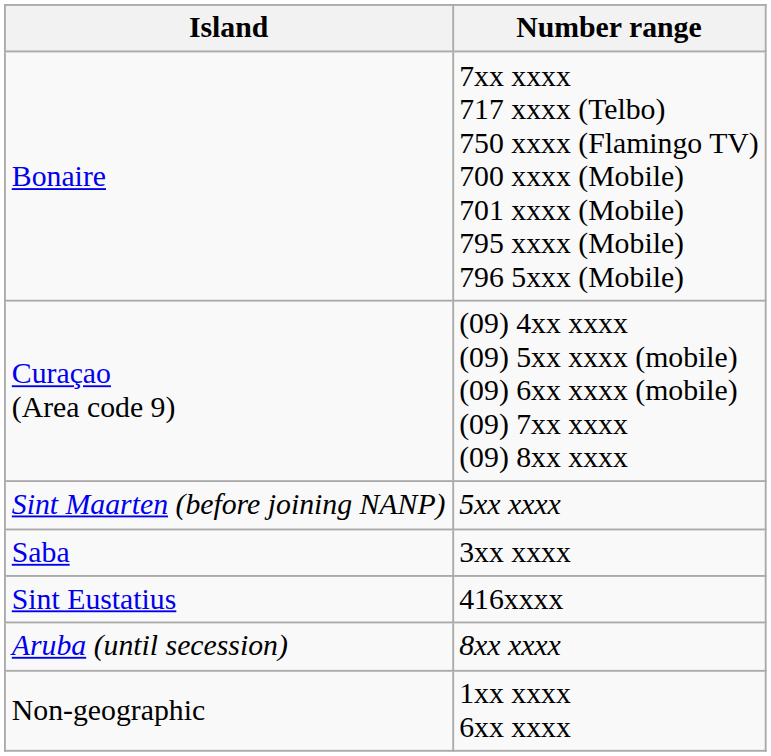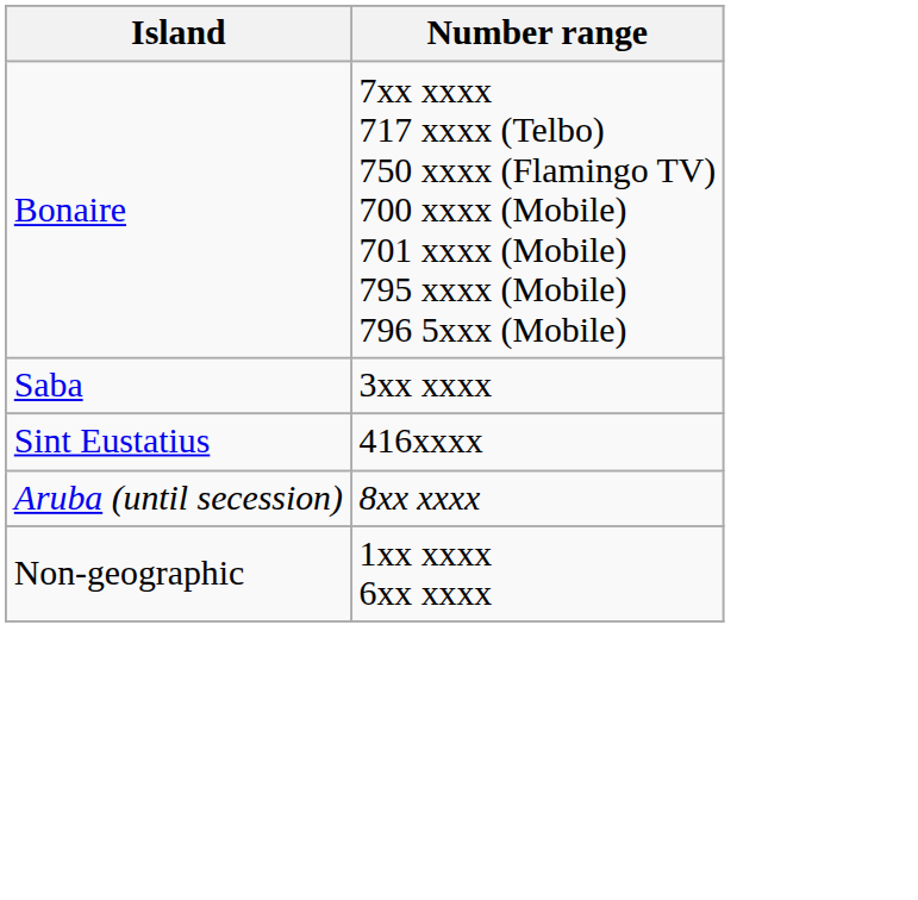 <table class="wikitable sortable" border="1">
 <tr>
 <th>Island</th>
 <th>Number range</th>
 </tr>
 <tr>
 <td><a href='#'>Bonaire</a></td>
 <td>7xx xxxx<br>717 xxxx (Telbo)<br>750 xxxx (Flamingo TV)<br>700 xxxx (Mobile)<br>701 xxxx (Mobile)<br>795 xxxx (Mobile)<br>796 5xxx (Mobile)</td>
-</tr>
-<tr>
-<td><a href='#'>Curaçao</a><br> (Area code 9)</td>
-<td>(09) 4xx xxxx<br>(09) 5xx xxxx (mobile)<br>(09) 6xx xxxx (mobile)<br>(09) 7xx xxxx<br>(09) 8xx xxxx</td>
-</tr>
-<tr>
-<td><em><a href='#'>Sint Maarten</a> (before joining NANP)</em></td>
-<td><em>5xx xxxx</em></td>
 </tr>
 <tr>
 <td><a href='#'>Saba</a></td>
 <td>3xx xxxx</td>
 </tr>
 <tr>
 <td><a href='#'>Sint Eustatius</a></td>
 <td>416xxxx</td>
 </tr>
 <tr>
 <td><em><a href='#'>Aruba</a> (until secession)</em></td>
 <td><em>8xx xxxx </em></td>
 </tr>
 <tr>
 <td>Non-geographic</td>
 <td>1xx xxxx<br>6xx xxxx</td>
 </tr>
 </table>
